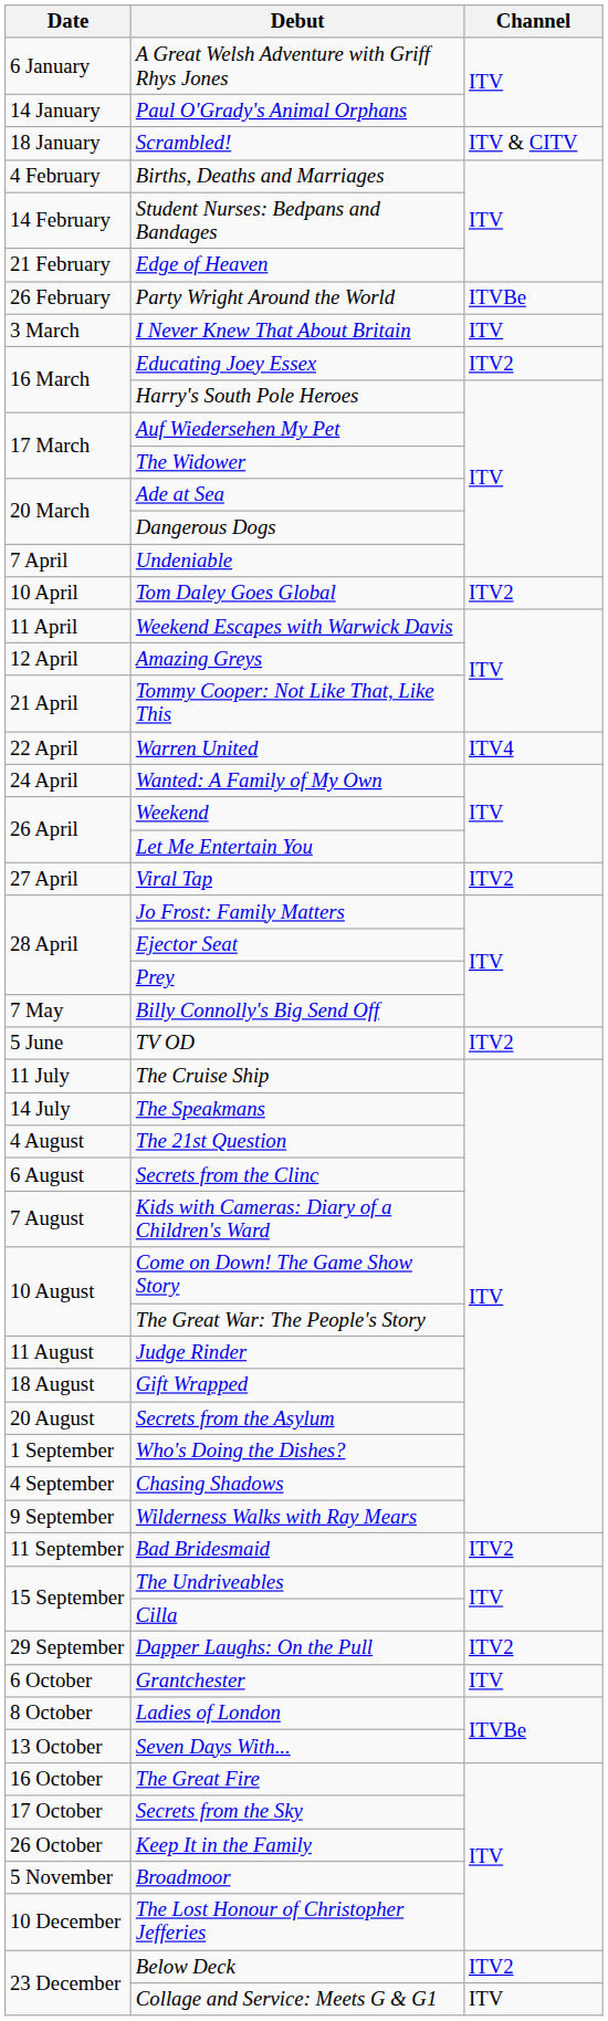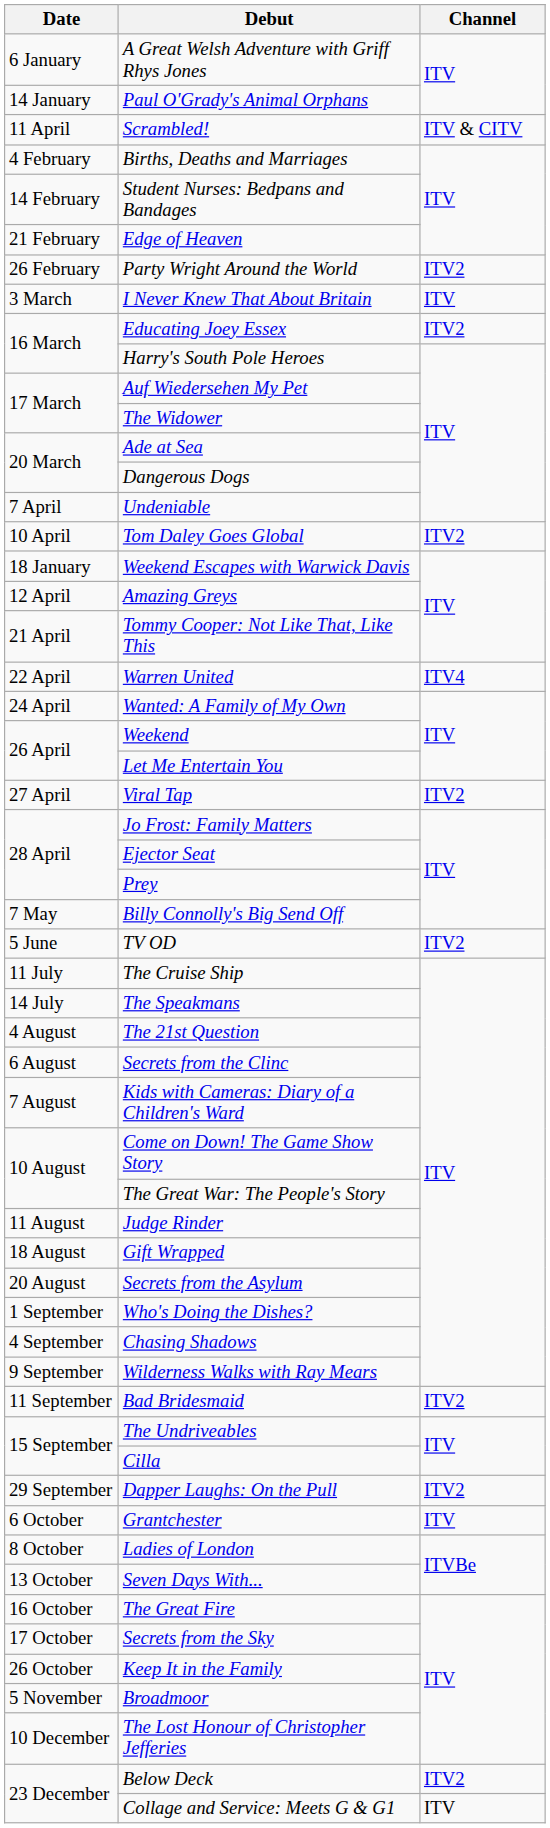 <table class="wikitable">
 <tr>
 <th width=90>Date</th>
 <th width=250>Debut</th>
 <th width=100>Channel</th>
 </tr>
 <tr>
 <td>6 January</td>
 <td><em>A Great Welsh Adventure with Griff Rhys Jones</em></td>
 <td rowspan="2"><a href='#'>ITV</a></td>
 </tr>
 <tr>
 <td>14 January</td>
 <td><em><a href='#'>Paul O'Grady's Animal Orphans</a></em></td>
 </tr>
 <tr>
-<td>18 January</td>
+<td>11 April</td>
 <td><em><a href='#'>Scrambled!</a></em></td>
 <td><a href='#'>ITV</a> & <a href='#'>CITV</a></td>
 </tr>
 <tr>
 <td>4 February</td>
 <td><em>Births, Deaths and Marriages</em></td>
 <td rowspan="3"><a href='#'>ITV</a></td>
 </tr>
 <tr>
 <td>14 February</td>
 <td><em>Student Nurses: Bedpans and Bandages</em></td>
 </tr>
 <tr>
 <td>21 February</td>
 <td><em><a href='#'>Edge of Heaven</a></em></td>
 </tr>
 <tr>
 <td>26 February</td>
 <td><em>Party Wright Around the World</em></td>
-<td><a href='#'>ITVBe</a></td>
+<td><a href='#'>ITV2</a></td>
 </tr>
 <tr>
 <td>3 March</td>
 <td><em><a href='#'>I Never Knew That About Britain</a></em></td>
 <td><a href='#'>ITV</a></td>
 </tr>
 <tr>
 <td rowspan=2>16 March</td>
 <td><em><a href='#'>Educating Joey Essex</a></em></td>
 <td><a href='#'>ITV2</a></td>
 </tr>
 <tr>
 <td><em>Harry's South Pole Heroes</em></td>
 <td rowspan="6"><a href='#'>ITV</a></td>
 </tr>
 <tr>
 <td rowspan=2>17 March</td>
 <td><em><a href='#'>Auf Wiedersehen My Pet</a></em></td>
 </tr>
 <tr>
 <td><em><a href='#'>The Widower</a></em></td>
 </tr>
 <tr>
 <td rowspan=2>20 March</td>
 <td><em><a href='#'>Ade at Sea</a></em></td>
 </tr>
 <tr>
 <td><em>Dangerous Dogs</em></td>
 </tr>
 <tr>
 <td>7 April</td>
 <td><em><a href='#'>Undeniable</a></em></td>
 </tr>
 <tr>
 <td>10 April</td>
 <td><em><a href='#'>Tom Daley Goes Global</a></em></td>
 <td><a href='#'>ITV2</a></td>
 </tr>
 <tr>
-<td>11 April</td>
+<td>18 January</td>
 <td><em><a href='#'>Weekend Escapes with Warwick Davis</a></em></td>
 <td rowspan="3"><a href='#'>ITV</a></td>
 </tr>
 <tr>
 <td>12 April</td>
 <td><em><a href='#'>Amazing Greys</a></em></td>
 </tr>
 <tr>
 <td>21 April</td>
 <td><em><a href='#'>Tommy Cooper: Not Like That, Like This</a></em></td>
 </tr>
 <tr>
 <td>22 April</td>
 <td><em><a href='#'>Warren United</a></em></td>
 <td><a href='#'>ITV4</a></td>
 </tr>
 <tr>
 <td>24 April</td>
 <td><em><a href='#'>Wanted: A Family of My Own</a></em></td>
 <td rowspan="3"><a href='#'>ITV</a></td>
 </tr>
 <tr>
 <td rowspan=2>26 April</td>
 <td><em><a href='#'>Weekend</a></em></td>
 </tr>
 <tr>
 <td><em><a href='#'>Let Me Entertain You</a></em></td>
 </tr>
 <tr>
 <td>27 April</td>
 <td><em><a href='#'>Viral Tap</a></em></td>
 <td><a href='#'>ITV2</a></td>
 </tr>
 <tr>
 <td rowspan=3>28 April</td>
 <td><em><a href='#'>Jo Frost: Family Matters</a></em></td>
 <td rowspan="4"><a href='#'>ITV</a></td>
 </tr>
 <tr>
 <td><em><a href='#'>Ejector Seat</a></em></td>
 </tr>
 <tr>
 <td><em><a href='#'>Prey</a></em></td>
 </tr>
 <tr>
 <td>7 May</td>
 <td><em><a href='#'>Billy Connolly's Big Send Off</a></em></td>
 </tr>
 <tr>
 <td>5 June</td>
 <td><em>TV OD</em></td>
 <td><a href='#'>ITV2</a></td>
 </tr>
 <tr>
 <td>11 July</td>
 <td><em>The Cruise Ship</em></td>
 <td rowspan="13"><a href='#'>ITV</a></td>
 </tr>
 <tr>
 <td>14 July</td>
 <td><em><a href='#'>The Speakmans</a></em></td>
 </tr>
 <tr>
 <td>4 August</td>
 <td><em><a href='#'>The 21st Question</a></em></td>
 </tr>
 <tr>
 <td>6 August</td>
 <td><em><a href='#'>Secrets from the Clinc</a></em></td>
 </tr>
 <tr>
 <td>7 August</td>
 <td><em><a href='#'>Kids with Cameras: Diary of a Children's Ward</a></em></td>
 </tr>
 <tr>
 <td rowspan=2>10 August</td>
 <td><em><a href='#'>Come on Down! The Game Show Story</a></em></td>
 </tr>
 <tr>
 <td><em>The Great War: The People's Story</em></td>
 </tr>
 <tr>
 <td>11 August</td>
 <td><em><a href='#'>Judge Rinder</a></em></td>
 </tr>
 <tr>
 <td>18 August</td>
 <td><em><a href='#'>Gift Wrapped</a></em></td>
 </tr>
 <tr>
 <td>20 August</td>
 <td><em><a href='#'>Secrets from the Asylum</a></em></td>
 </tr>
 <tr>
 <td>1 September</td>
 <td><em><a href='#'>Who's Doing the Dishes?</a></em></td>
 </tr>
 <tr>
 <td>4 September</td>
 <td><em><a href='#'>Chasing Shadows</a></em></td>
 </tr>
 <tr>
 <td>9 September</td>
 <td><em><a href='#'>Wilderness Walks with Ray Mears</a></em></td>
 </tr>
 <tr>
 <td>11 September</td>
 <td><em><a href='#'>Bad Bridesmaid</a></em></td>
 <td><a href='#'>ITV2</a></td>
 </tr>
 <tr>
 <td rowspan=2>15 September</td>
 <td><em><a href='#'>The Undriveables</a></em></td>
 <td rowspan="2"><a href='#'>ITV</a></td>
 </tr>
 <tr>
 <td><em><a href='#'>Cilla</a></em></td>
 </tr>
 <tr>
 <td>29 September</td>
 <td><em><a href='#'>Dapper Laughs: On the Pull</a></em></td>
 <td><a href='#'>ITV2</a></td>
 </tr>
 <tr>
 <td>6 October</td>
 <td><em><a href='#'>Grantchester</a></em></td>
 <td><a href='#'>ITV</a></td>
 </tr>
 <tr>
 <td>8 October</td>
 <td><em><a href='#'>Ladies of London</a></em></td>
 <td rowspan="2"><a href='#'>ITVBe</a></td>
 </tr>
 <tr>
 <td>13 October</td>
 <td><em><a href='#'>Seven Days With...</a></em></td>
 </tr>
 <tr>
 <td>16 October</td>
 <td><em><a href='#'>The Great Fire</a></em></td>
 <td rowspan="5"><a href='#'>ITV</a></td>
 </tr>
 <tr>
 <td>17 October</td>
 <td><em><a href='#'>Secrets from the Sky</a></em></td>
 </tr>
 <tr>
 <td>26 October</td>
 <td><em><a href='#'>Keep It in the Family</a></em></td>
 </tr>
 <tr>
 <td>5 November</td>
 <td><em><a href='#'>Broadmoor</a></em></td>
 </tr>
 <tr>
 <td>10 December</td>
 <td><em><a href='#'>The Lost Honour of Christopher Jefferies</a></em></td>
 </tr>
 <tr>
 <td rowspan=2>23 December</td>
 <td><em>Below Deck</em></td>
 <td><a href='#'>ITV2</a></td>
 </tr>
 <tr>
 <td><em>Collage and Service: Meets G & G1</em></td>
 <td>ITV</td>
 </tr>
 </table>
